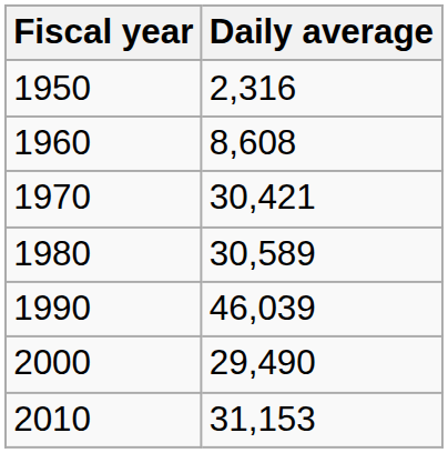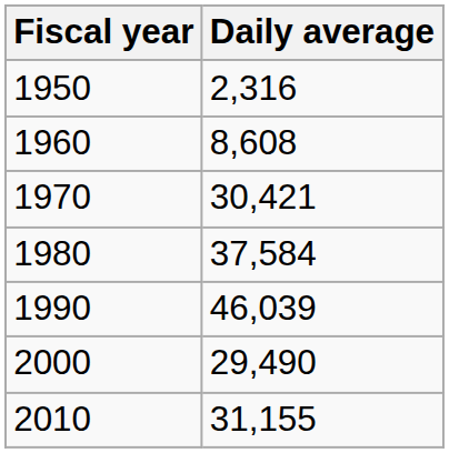 <table class="wikitable">
 <tr>
 <th>Fiscal year</th>
 <th>Daily average</th>
 </tr>
 <tr>
 <td>1950</td>
 <td>2,316</td>
 </tr>
 <tr>
 <td>1960</td>
 <td>8,608</td>
 </tr>
 <tr>
 <td>1970</td>
 <td>30,421</td>
 </tr>
 <tr>
 <td>1980</td>
-<td>30,589</td>
+<td>37,584</td>
 </tr>
 <tr>
 <td>1990</td>
 <td>46,039</td>
 </tr>
 <tr>
 <td>2000</td>
 <td>29,490</td>
 </tr>
 <tr>
 <td>2010</td>
-<td>31,153</td>
+<td>31,155</td>
 </tr>
 </table>
